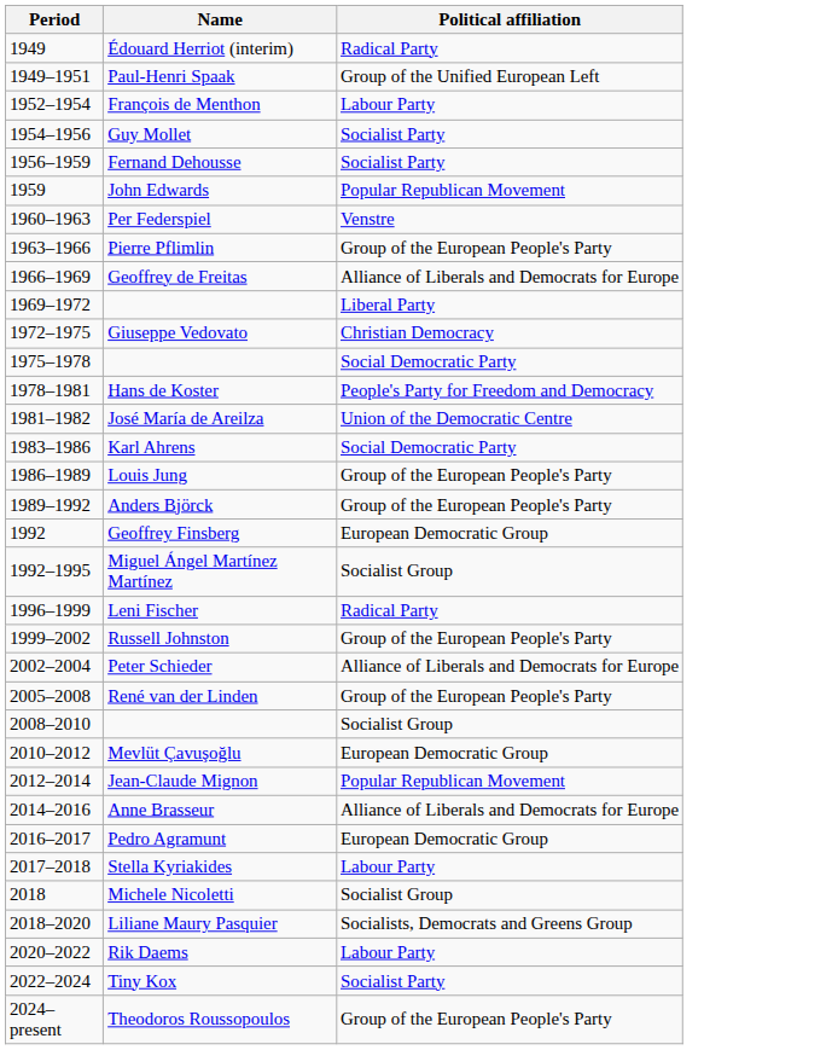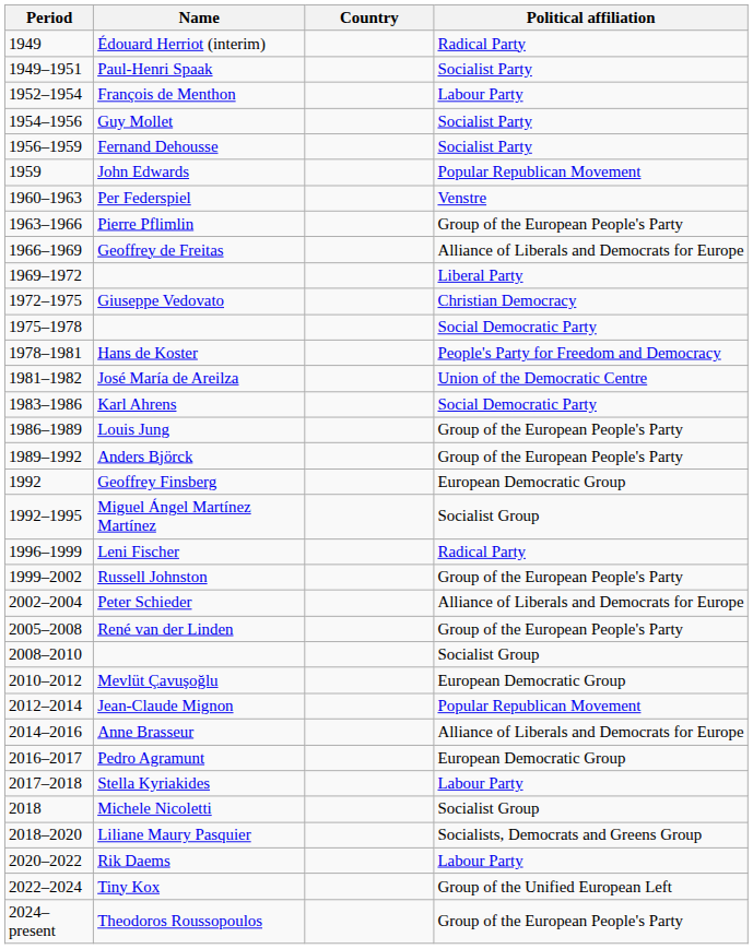 <table class="wikitable sortable center">
 <tr>
 <th width="80">Period</th>
 <th width="200">Name</th>
+<th width="120">Country</th>
 <th>Political affiliation</th>
 </tr>
 <tr>
 <td>1949</td>
 <td><a href='#'>Édouard Herriot</a> (interim)</td>
+<td></td>
 <td><a href='#'>Radical Party</a></td>
 </tr>
 <tr>
 <td>1949–1951</td>
 <td><a href='#'>Paul-Henri Spaak</a></td>
-<td>Group of the Unified European Left</td>
+<td></td>
+<td><a href='#'>Socialist Party</a></td>
 </tr>
 <tr>
 <td>1952–1954</td>
 <td><a href='#'>François de Menthon</a></td>
+<td></td>
 <td><a href='#'>Labour Party</a></td>
 </tr>
 <tr>
 <td>1954–1956</td>
 <td><a href='#'>Guy Mollet</a></td>
+<td></td>
 <td><a href='#'>Socialist Party</a></td>
 </tr>
 <tr>
 <td>1956–1959</td>
 <td><a href='#'>Fernand Dehousse</a></td>
+<td></td>
 <td><a href='#'>Socialist Party</a></td>
 </tr>
 <tr>
 <td>1959</td>
 <td><a href='#'>John Edwards</a></td>
+<td></td>
 <td><a href='#'>Popular Republican Movement</a></td>
 </tr>
 <tr>
 <td>1960–1963</td>
 <td><a href='#'>Per Federspiel</a></td>
+<td></td>
 <td><a href='#'>Venstre</a></td>
 </tr>
 <tr>
 <td>1963–1966</td>
 <td><a href='#'>Pierre Pflimlin</a></td>
+<td></td>
 <td>Group of the European People's Party</td>
 </tr>
 <tr>
 <td>1966–1969</td>
 <td><a href='#'>Geoffrey de Freitas</a></td>
+<td></td>
 <td>Alliance of Liberals and Democrats for Europe</td>
 </tr>
 <tr>
 <td>1969–1972</td>
+<td></td>
 <td></td>
 <td><a href='#'>Liberal Party</a></td>
 </tr>
 <tr>
 <td>1972–1975</td>
 <td><a href='#'>Giuseppe Vedovato</a></td>
+<td></td>
 <td><a href='#'>Christian Democracy</a></td>
 </tr>
 <tr>
 <td>1975–1978</td>
+<td></td>
 <td></td>
 <td><a href='#'>Social Democratic Party</a></td>
 </tr>
 <tr>
 <td>1978–1981</td>
 <td><a href='#'>Hans de Koster</a></td>
+<td></td>
 <td><a href='#'>People's Party for Freedom and Democracy</a></td>
 </tr>
 <tr>
 <td>1981–1982</td>
 <td><a href='#'>José María de Areilza</a></td>
+<td></td>
 <td><a href='#'>Union of the Democratic Centre</a></td>
 </tr>
 <tr>
 <td>1983–1986</td>
 <td><a href='#'>Karl Ahrens</a></td>
+<td></td>
 <td><a href='#'>Social Democratic Party</a></td>
 </tr>
 <tr>
 <td>1986–1989</td>
 <td><a href='#'>Louis Jung</a></td>
+<td></td>
 <td>Group of the European People's Party</td>
 </tr>
 <tr>
 <td>1989–1992</td>
 <td><a href='#'>Anders Björck</a></td>
+<td></td>
 <td>Group of the European People's Party</td>
 </tr>
 <tr>
 <td>1992</td>
 <td><a href='#'>Geoffrey Finsberg</a></td>
+<td></td>
 <td>European Democratic Group</td>
 </tr>
 <tr>
 <td>1992–1995</td>
 <td><a href='#'>Miguel Ángel Martínez Martínez</a></td>
+<td></td>
 <td>Socialist Group</td>
 </tr>
 <tr>
 <td>1996–1999</td>
 <td><a href='#'>Leni Fischer</a></td>
+<td></td>
 <td><a href='#'>Radical Party</a></td>
 </tr>
 <tr>
 <td>1999–2002</td>
 <td><a href='#'>Russell Johnston</a></td>
+<td></td>
 <td>Group of the European People's Party</td>
 </tr>
 <tr>
 <td>2002–2004</td>
 <td><a href='#'>Peter Schieder</a></td>
+<td></td>
 <td>Alliance of Liberals and Democrats for Europe</td>
 </tr>
 <tr>
 <td>2005–2008</td>
 <td><a href='#'>René van der Linden</a></td>
+<td></td>
 <td>Group of the European People's Party</td>
 </tr>
 <tr>
 <td>2008–2010</td>
+<td></td>
 <td></td>
 <td>Socialist Group</td>
 </tr>
 <tr>
 <td>2010–2012</td>
 <td><a href='#'>Mevlüt Çavuşoğlu</a></td>
+<td></td>
 <td>European Democratic Group</td>
 </tr>
 <tr>
 <td>2012–2014</td>
 <td><a href='#'>Jean-Claude Mignon</a></td>
+<td></td>
 <td><a href='#'>Popular Republican Movement</a></td>
 </tr>
 <tr>
 <td>2014–2016</td>
 <td><a href='#'>Anne Brasseur</a></td>
+<td></td>
 <td>Alliance of Liberals and Democrats for Europe</td>
 </tr>
 <tr>
 <td>2016–2017</td>
 <td><a href='#'>Pedro Agramunt</a></td>
+<td></td>
 <td>European Democratic Group</td>
 </tr>
 <tr>
 <td>2017–2018</td>
 <td><a href='#'>Stella Kyriakides</a></td>
+<td></td>
 <td><a href='#'>Labour Party</a></td>
 </tr>
 <tr>
 <td>2018</td>
 <td><a href='#'>Michele Nicoletti</a></td>
+<td></td>
 <td>Socialist Group</td>
 </tr>
 <tr>
 <td>2018–2020</td>
 <td><a href='#'>Liliane Maury Pasquier</a></td>
+<td></td>
 <td>Socialists, Democrats and Greens Group</td>
 </tr>
 <tr>
 <td>2020–2022</td>
 <td><a href='#'>Rik Daems</a></td>
+<td></td>
 <td><a href='#'>Labour Party</a></td>
 </tr>
 <tr>
 <td>2022–2024</td>
 <td><a href='#'>Tiny Kox</a></td>
-<td><a href='#'>Socialist Party</a></td>
+<td></td>
+<td>Group of the Unified European Left</td>
 </tr>
 <tr>
 <td>2024–present</td>
 <td><a href='#'>Theodoros Roussopoulos</a></td>
+<td></td>
 <td>Group of the European People's Party</td>
 </tr>
 </table>
